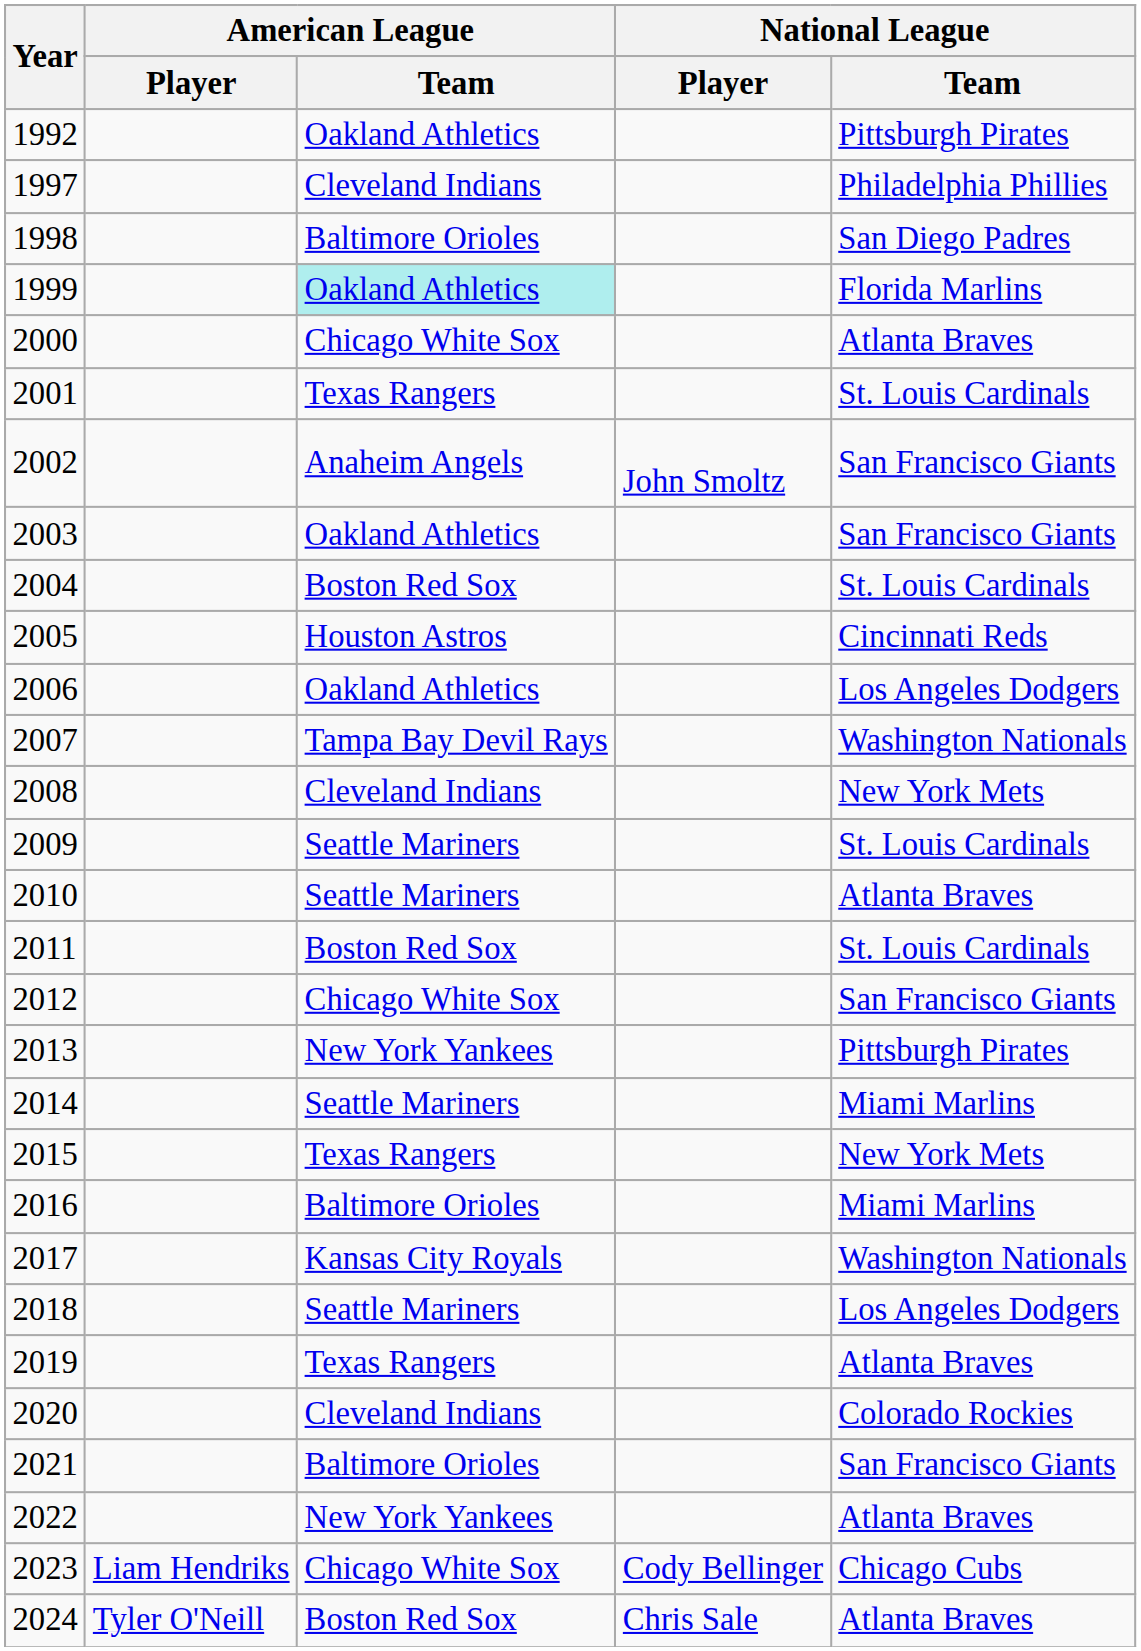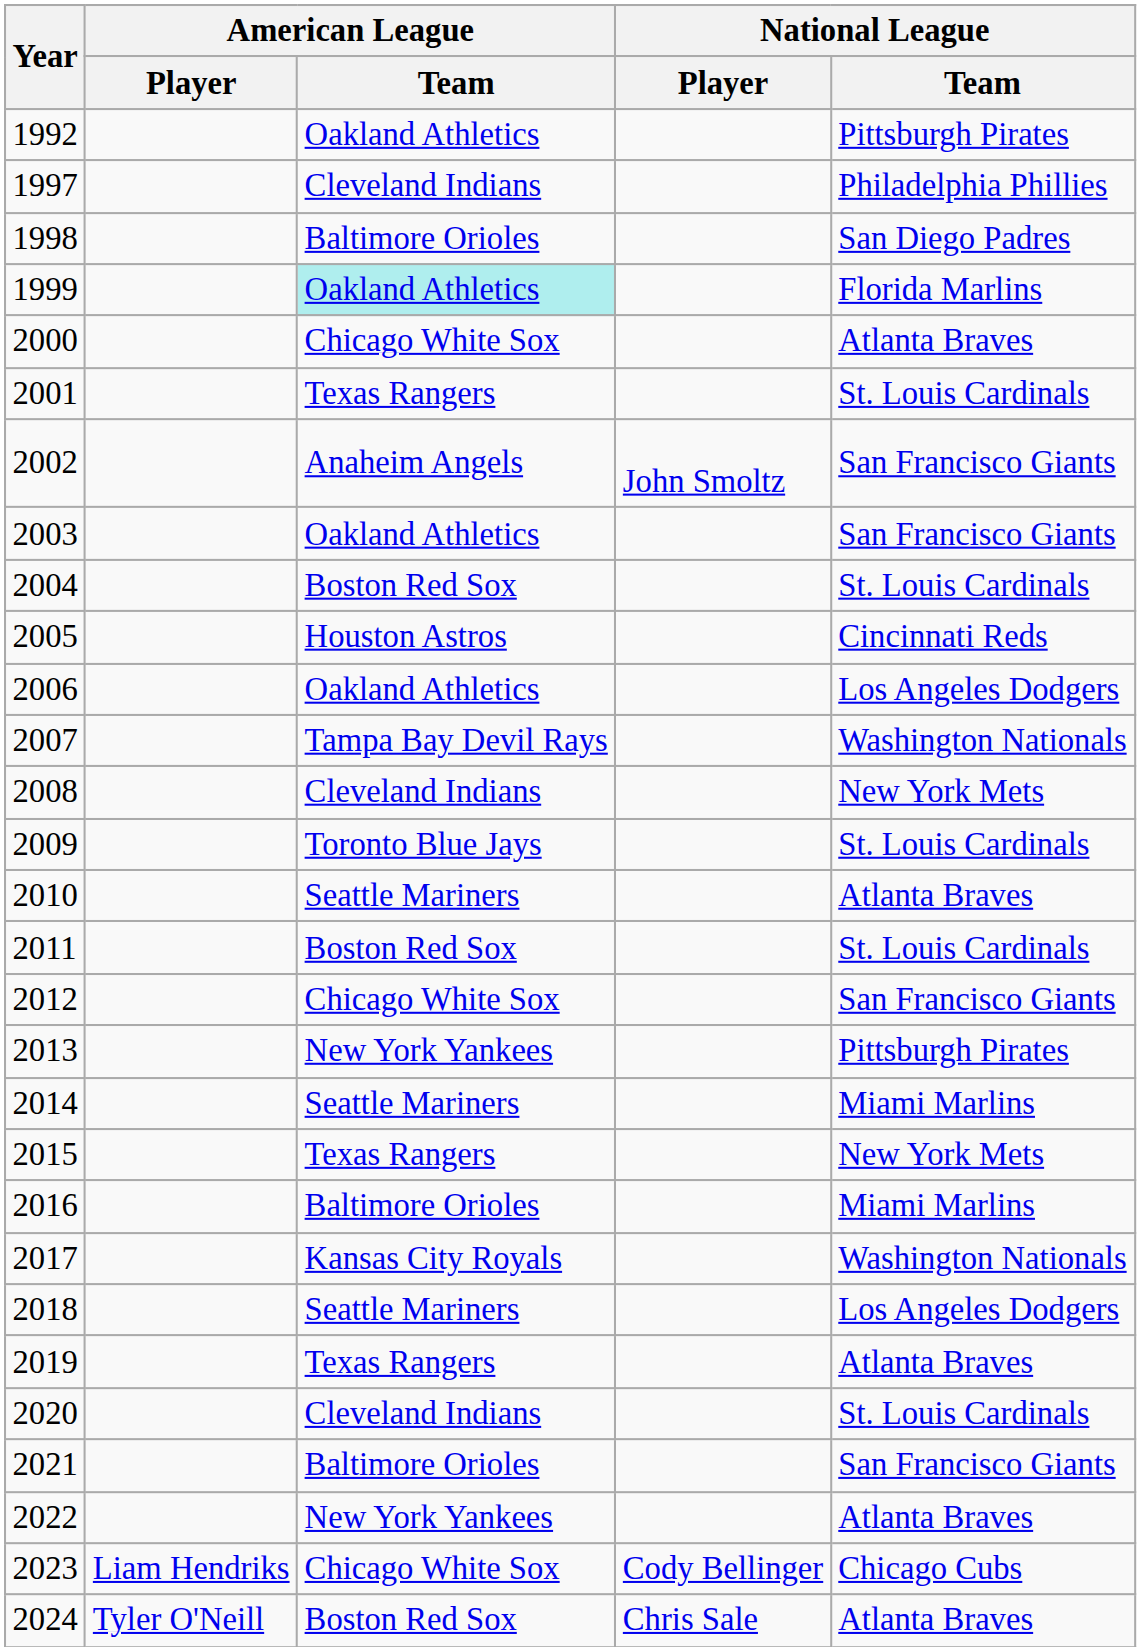 <table class="wikitable">
 <tr>
 <th rowspan=2>Year</th>
 <th colspan=2>American League</th>
 <th colspan=2>National League</th>
 </tr>
 <tr>
 <th>Player</th>
 <th>Team</th>
 <th>Player</th>
 <th>Team</th>
 </tr>
 <tr>
 <td>1992</td>
 <td></td>
 <td><a href='#'>Oakland Athletics</a></td>
 <td></td>
 <td><a href='#'>Pittsburgh Pirates</a></td>
 </tr>
 <tr>
 <td>1997</td>
 <td></td>
 <td><a href='#'>Cleveland Indians</a></td>
 <td></td>
 <td><a href='#'>Philadelphia Phillies</a></td>
 </tr>
 <tr>
 <td>1998</td>
 <td></td>
 <td><a href='#'>Baltimore Orioles</a></td>
 <td></td>
 <td><a href='#'>San Diego Padres</a></td>
 </tr>
 <tr>
 <td>1999</td>
 <td></td>
 <td style="background: paleturquoise;"><a href='#'>Oakland Athletics</a></td>
 <td></td>
 <td><a href='#'>Florida Marlins</a></td>
 </tr>
 <tr>
 <td>2000</td>
 <td> </td>
 <td><a href='#'>Chicago White Sox</a></td>
 <td></td>
 <td><a href='#'>Atlanta Braves</a></td>
 </tr>
 <tr>
 <td>2001</td>
 <td></td>
 <td><a href='#'>Texas Rangers</a></td>
 <td></td>
 <td><a href='#'>St. Louis Cardinals</a></td>
 </tr>
 <tr>
 <td>2002</td>
 <td></td>
 <td><a href='#'>Anaheim Angels</a></td>
 <td><br><a href='#'>John Smoltz</a></td>
 <td><a href='#'>San Francisco Giants</a></td>
 </tr>
 <tr>
 <td>2003</td>
 <td></td>
 <td><a href='#'>Oakland Athletics</a></td>
 <td></td>
 <td><a href='#'>San Francisco Giants</a></td>
 </tr>
 <tr>
 <td>2004</td>
 <td></td>
 <td><a href='#'>Boston Red Sox</a></td>
 <td> </td>
 <td><a href='#'>St. Louis Cardinals</a></td>
 </tr>
 <tr>
 <td>2005</td>
 <td></td>
 <td><a href='#'>Houston Astros</a></td>
 <td></td>
 <td><a href='#'>Cincinnati Reds</a></td>
 </tr>
 <tr>
 <td>2006</td>
 <td> </td>
 <td><a href='#'>Oakland Athletics</a></td>
 <td></td>
 <td><a href='#'>Los Angeles Dodgers</a></td>
 </tr>
 <tr>
 <td>2007</td>
 <td></td>
 <td><a href='#'>Tampa Bay Devil Rays</a></td>
 <td></td>
 <td><a href='#'>Washington Nationals</a></td>
 </tr>
 <tr>
 <td>2008</td>
 <td></td>
 <td><a href='#'>Cleveland Indians</a></td>
 <td></td>
 <td><a href='#'>New York Mets</a></td>
 </tr>
 <tr>
 <td>2009</td>
 <td></td>
-<td><a href='#'>Seattle Mariners</a></td>
+<td><a href='#'>Toronto Blue Jays</a></td>
 <td> </td>
 <td><a href='#'>St. Louis Cardinals</a></td>
 </tr>
 <tr>
 <td>2010</td>
 <td></td>
 <td><a href='#'>Seattle Mariners</a></td>
 <td></td>
 <td><a href='#'>Atlanta Braves</a></td>
 </tr>
 <tr>
 <td>2011</td>
 <td></td>
 <td><a href='#'>Boston Red Sox</a></td>
 <td></td>
 <td><a href='#'>St. Louis Cardinals</a></td>
 </tr>
 <tr>
 <td>2012</td>
 <td></td>
 <td><a href='#'>Chicago White Sox</a></td>
 <td></td>
 <td><a href='#'>San Francisco Giants</a></td>
 </tr>
 <tr>
 <td>2013</td>
 <td></td>
 <td><a href='#'>New York Yankees</a></td>
 <td></td>
 <td><a href='#'>Pittsburgh Pirates</a></td>
 </tr>
 <tr>
 <td>2014</td>
 <td></td>
 <td><a href='#'>Seattle Mariners</a></td>
 <td></td>
 <td><a href='#'>Miami Marlins</a></td>
 </tr>
 <tr>
 <td>2015</td>
 <td></td>
 <td><a href='#'>Texas Rangers</a></td>
 <td></td>
 <td><a href='#'>New York Mets</a></td>
 </tr>
 <tr>
 <td>2016</td>
 <td></td>
 <td><a href='#'>Baltimore Orioles</a></td>
 <td></td>
 <td><a href='#'>Miami Marlins</a></td>
 </tr>
 <tr>
 <td>2017</td>
 <td></td>
 <td><a href='#'>Kansas City Royals</a></td>
 <td></td>
 <td><a href='#'>Washington Nationals</a></td>
 </tr>
 <tr>
 <td>2018</td>
 <td></td>
 <td><a href='#'>Seattle Mariners</a></td>
 <td></td>
 <td><a href='#'>Los Angeles Dodgers</a></td>
 </tr>
 <tr>
 <td>2019</td>
 <td></td>
 <td><a href='#'>Texas Rangers</a></td>
 <td></td>
 <td><a href='#'>Atlanta Braves</a></td>
 </tr>
 <tr>
 <td>2020</td>
 <td></td>
 <td><a href='#'>Cleveland Indians</a></td>
 <td></td>
-<td><a href='#'>Colorado Rockies</a></td>
+<td><a href='#'>St. Louis Cardinals</a></td>
 </tr>
 <tr>
 <td>2021</td>
 <td></td>
 <td><a href='#'>Baltimore Orioles</a></td>
 <td> </td>
 <td><a href='#'>San Francisco Giants</a></td>
 </tr>
 <tr>
 <td>2022</td>
 <td></td>
 <td><a href='#'>New York Yankees</a></td>
 <td></td>
 <td><a href='#'>Atlanta Braves</a></td>
 </tr>
 <tr>
 <td>2023</td>
 <td><a href='#'>Liam Hendriks</a></td>
 <td><a href='#'>Chicago White Sox</a></td>
 <td><a href='#'>Cody Bellinger</a></td>
 <td><a href='#'>Chicago Cubs</a></td>
 </tr>
 <tr>
 <td>2024</td>
 <td><a href='#'>Tyler O'Neill</a></td>
 <td><a href='#'>Boston Red Sox</a></td>
 <td><a href='#'>Chris Sale</a></td>
 <td><a href='#'>Atlanta Braves</a></td>
 </tr>
 </table>
